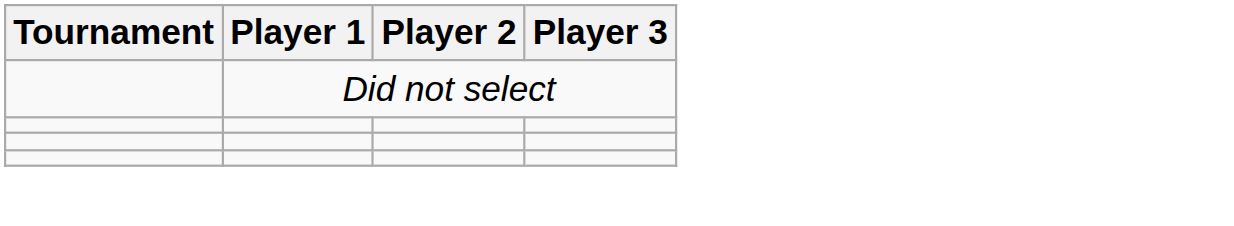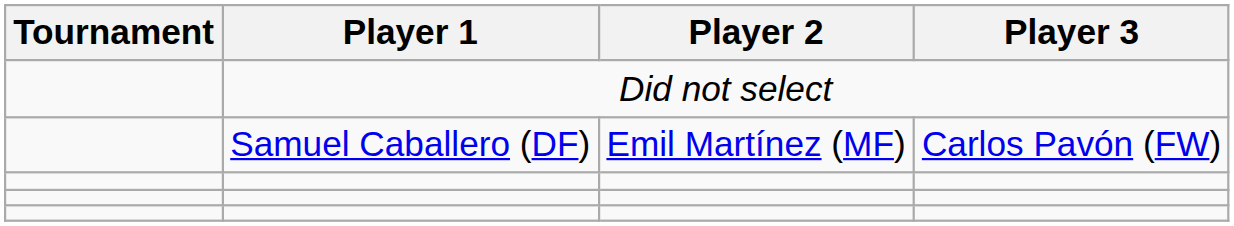 <table class="wikitable">
 <tr>
 <th>Tournament</th>
 <th>Player 1</th>
 <th>Player 2</th>
 <th>Player 3</th>
 </tr>
 <tr>
 <td></td>
 <td colspan="3" align="center"><em>Did not select</em></td>
+</tr>
+<tr>
+<td></td>
+<td><a href='#'>Samuel Caballero</a> (<a href='#'>DF</a>)</td>
+<td><a href='#'>Emil Martínez</a> (<a href='#'>MF</a>)</td>
+<td><a href='#'>Carlos Pavón</a> (<a href='#'>FW</a>)</td>
 </tr>
 <tr>
 <td></td>
 <td></td>
 <td></td>
 <td></td>
 </tr>
 <tr>
 <td></td>
 <td></td>
 <td></td>
 <td></td>
 </tr>
 <tr>
 <td></td>
 <td></td>
 <td></td>
 <td></td>
 </tr>
 </table>
